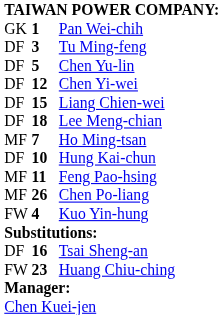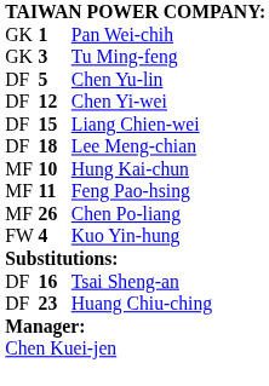 <table style="font-size: 90%" cellspacing="0" cellpadding="0" align=center>
 <tr>
 <td colspan="4"><strong>TAIWAN POWER COMPANY:</strong></td>
 </tr>
 <tr>
 <th width="25"></th>
 <th width="25"></th>
 </tr>
 <tr>
 <td>GK</td>
 <td><strong>1</strong></td>
 <td> <a href='#'>Pan Wei-chih</a></td>
 </tr>
 <tr>
-<td>DF</td>
+<td>GK</td>
 <td><strong>3</strong></td>
 <td> <a href='#'>Tu Ming-feng</a></td>
 </tr>
 <tr>
 <td>DF</td>
 <td><strong>5</strong></td>
 <td> <a href='#'>Chen Yu-lin</a></td>
 <td></td>
 </tr>
 <tr>
 <td>DF</td>
 <td><strong>12</strong></td>
 <td> <a href='#'>Chen Yi-wei</a></td>
 <td></td>
 <td></td>
 </tr>
 <tr>
 <td>DF</td>
 <td><strong>15</strong></td>
 <td> <a href='#'>Liang Chien-wei</a></td>
 </tr>
 <tr>
 <td>DF</td>
 <td><strong>18</strong></td>
 <td> <a href='#'>Lee Meng-chian</a></td>
 </tr>
 <tr>
 <td>MF</td>
-<td><strong>7</strong></td>
-<td> <a href='#'>Ho Ming-tsan</a></td>
-<td></td>
-<td></td>
-</tr>
-<tr>
-<td>DF</td>
 <td><strong>10</strong></td>
 <td> <a href='#'>Hung Kai-chun</a></td>
 </tr>
 <tr>
 <td>MF</td>
 <td><strong>11</strong></td>
 <td> <a href='#'>Feng Pao-hsing</a></td>
 </tr>
 <tr>
 <td>MF</td>
 <td><strong>26</strong></td>
 <td> <a href='#'>Chen Po-liang</a></td>
 </tr>
 <tr>
 <td>FW</td>
 <td><strong>4</strong></td>
 <td> <a href='#'>Kuo Yin-hung</a></td>
 </tr>
 <tr>
 <td colspan=4><strong>Substitutions:</strong></td>
 </tr>
 <tr>
 <td>DF</td>
 <td><strong>16</strong></td>
 <td> <a href='#'>Tsai Sheng-an</a></td>
 <td></td>
 <td></td>
 </tr>
 <tr>
-<td>FW</td>
+<td>DF</td>
 <td><strong>23</strong></td>
 <td> <a href='#'>Huang Chiu-ching</a></td>
 <td></td>
 <td></td>
 </tr>
 <tr>
 <td colspan=4><strong>Manager:</strong></td>
 </tr>
 <tr>
 <td colspan="4"> <a href='#'>Chen Kuei-jen</a></td>
 </tr>
 </table>
